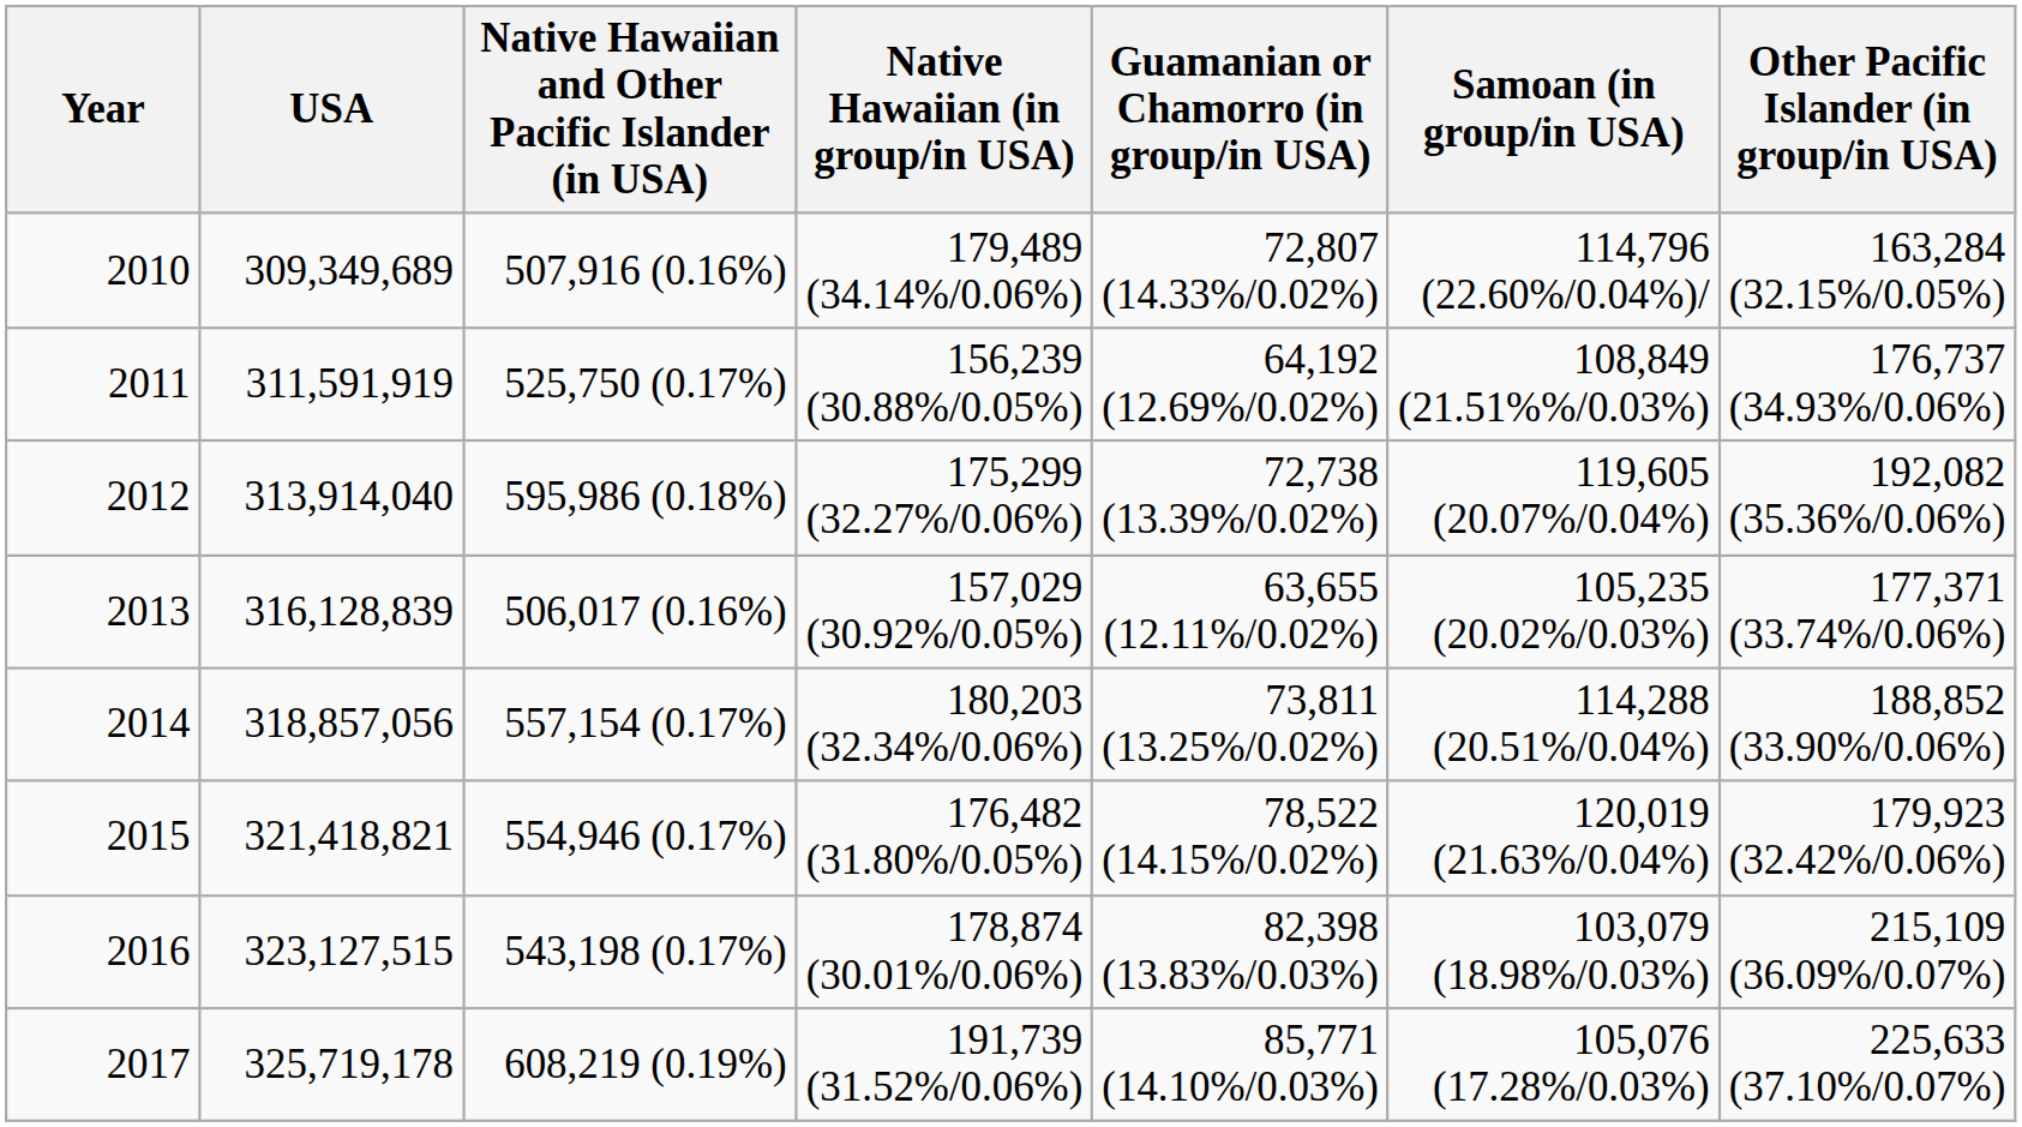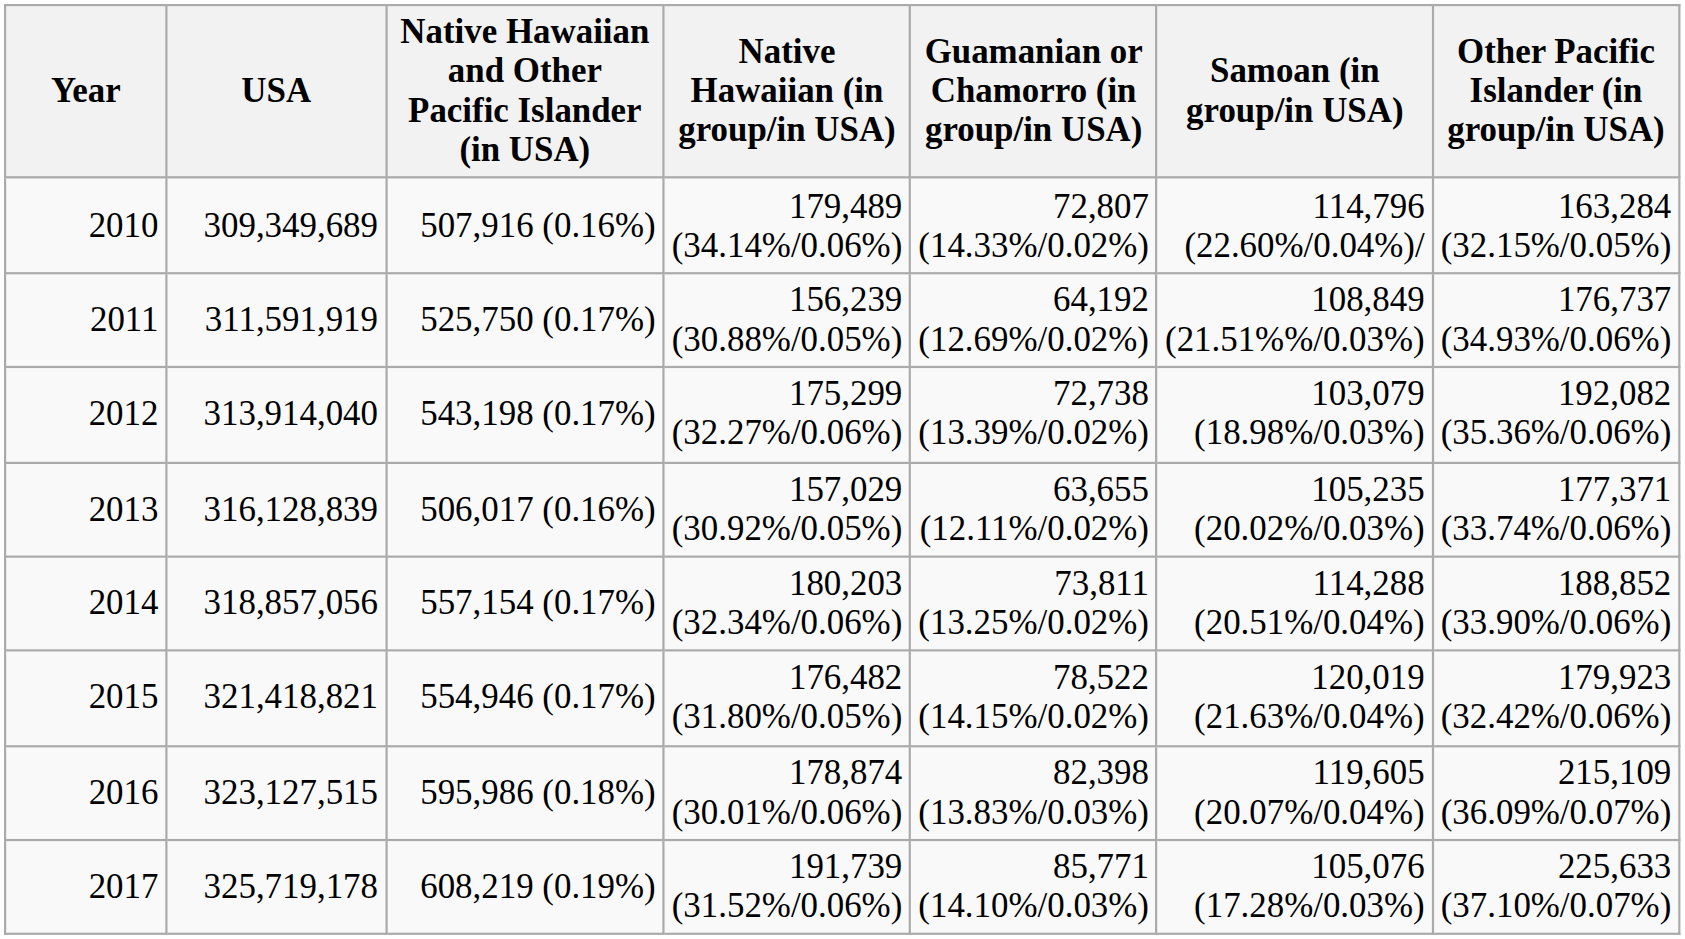 <table class="wikitable" style="text-align: right;">
 <tr>
 <th style="width:50pt;">Year</th>
 <th style="width:70pt;">USA</th>
 <th style="width:90pt;">Native Hawaiian and Other Pacific Islander (in USA)</th>
 <th style="width:70pt;">Native Hawaiian (in group/in USA)</th>
 <th style="width:70pt;">Guamanian or Chamorro (in group/in USA)</th>
 <th style="width:70pt;">Samoan (in group/in USA)</th>
 <th style="width:70pt;">Other Pacific Islander (in group/in USA)</th>
 </tr>
 <tr>
 <td>2010</td>
 <td>309,349,689</td>
 <td>507,916 (0.16%)</td>
 <td>179,489 (34.14%/0.06%)</td>
 <td>72,807 (14.33%/0.02%)</td>
 <td>114,796 (22.60%/0.04%)/</td>
 <td>163,284 (32.15%/0.05%)</td>
 </tr>
 <tr>
 <td>2011</td>
 <td>311,591,919</td>
 <td>525,750 (0.17%)</td>
 <td>156,239 (30.88%/0.05%)</td>
 <td>64,192 (12.69%/0.02%)</td>
 <td>108,849 (21.51%%/0.03%)</td>
 <td>176,737 (34.93%/0.06%)</td>
 </tr>
 <tr>
 <td>2012</td>
 <td>313,914,040</td>
-<td>595,986 (0.18%)</td>
+<td>543,198 (0.17%)</td>
 <td>175,299 (32.27%/0.06%)</td>
 <td>72,738 (13.39%/0.02%)</td>
-<td>119,605 (20.07%/0.04%)</td>
+<td>103,079 (18.98%/0.03%)</td>
 <td>192,082 (35.36%/0.06%)</td>
 </tr>
 <tr>
 <td>2013</td>
 <td>316,128,839</td>
 <td>506,017 (0.16%)</td>
 <td>157,029 (30.92%/0.05%)</td>
 <td>63,655 (12.11%/0.02%)</td>
 <td>105,235 (20.02%/0.03%)</td>
 <td>177,371 (33.74%/0.06%)</td>
 </tr>
 <tr>
 <td>2014</td>
 <td>318,857,056</td>
 <td>557,154 (0.17%)</td>
 <td>180,203 (32.34%/0.06%)</td>
 <td>73,811 (13.25%/0.02%)</td>
 <td>114,288 (20.51%/0.04%)</td>
 <td>188,852 (33.90%/0.06%)</td>
 </tr>
 <tr>
 <td>2015</td>
 <td>321,418,821</td>
 <td>554,946 (0.17%)</td>
 <td>176,482 (31.80%/0.05%)</td>
 <td>78,522 (14.15%/0.02%)</td>
 <td>120,019 (21.63%/0.04%)</td>
 <td>179,923 (32.42%/0.06%)</td>
 </tr>
 <tr>
 <td>2016</td>
 <td>323,127,515</td>
-<td>543,198 (0.17%)</td>
+<td>595,986 (0.18%)</td>
 <td>178,874 (30.01%/0.06%)</td>
 <td>82,398 (13.83%/0.03%)</td>
-<td>103,079 (18.98%/0.03%)</td>
+<td>119,605 (20.07%/0.04%)</td>
 <td>215,109 (36.09%/0.07%)</td>
 </tr>
 <tr>
 <td>2017</td>
 <td>325,719,178</td>
 <td>608,219 (0.19%)</td>
 <td>191,739 (31.52%/0.06%)</td>
 <td>85,771 (14.10%/0.03%)</td>
 <td>105,076 (17.28%/0.03%)</td>
 <td>225,633 (37.10%/0.07%)</td>
 </tr>
 </table>
